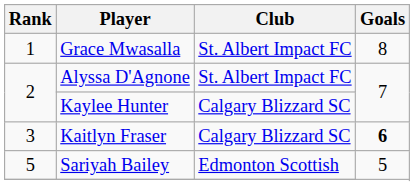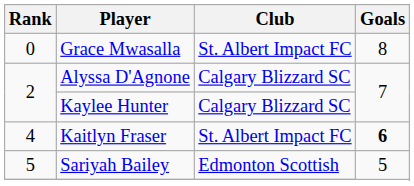 <table class="wikitable">
 <tr>
 <th>Rank</th>
 <th>Player</th>
 <th>Club</th>
 <th>Goals</th>
 </tr>
 <tr>
-<td style="text-align:center">1</td>
+<td style="text-align:center">0</td>
 <td> <a href='#'>Grace Mwasalla</a></td>
 <td><a href='#'>St. Albert Impact FC</a></td>
 <td style="text-align:center">8</td>
 </tr>
 <tr>
 <td style="text-align:center" rowspan="2">2</td>
 <td> <a href='#'>Alyssa D'Agnone</a></td>
-<td><a href='#'>St. Albert Impact FC</a></td>
+<td><a href='#'>Calgary Blizzard SC</a></td>
 <td style="text-align:center" rowspan="2">7</td>
 </tr>
 <tr>
 <td> <a href='#'>Kaylee Hunter</a></td>
 <td><a href='#'>Calgary Blizzard SC</a></td>
 </tr>
 <tr>
-<td style="text-align:center">3</td>
+<td style="text-align:center">4</td>
 <td> <a href='#'>Kaitlyn Fraser</a></td>
-<td><a href='#'>Calgary Blizzard SC</a></td>
+<td><a href='#'>St. Albert Impact FC</a></td>
 <td style="text-align:center"><strong>6</strong></td>
 </tr>
 <tr>
 <td style="text-align:center">5</td>
 <td> <a href='#'>Sariyah Bailey</a></td>
 <td><a href='#'>Edmonton Scottish</a></td>
 <td style="text-align:center" rowspan="2">5</td>
 </tr>
 <tr>
 </tr>
 </table>
